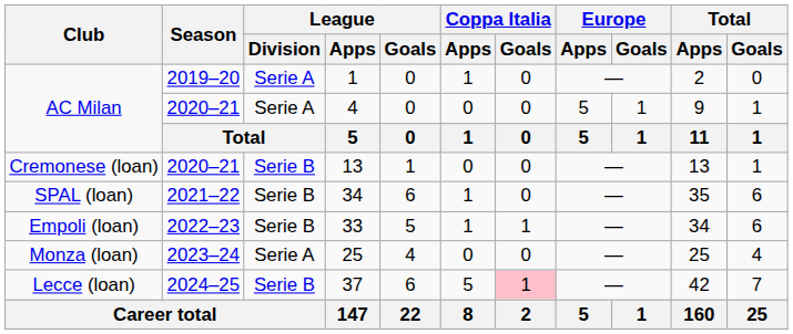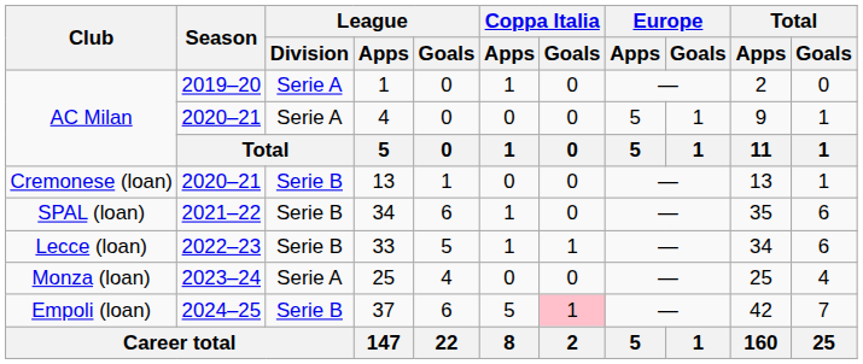 <table class="wikitable" style="text-align:center">
 <tr>
 <th rowspan="2">Club</th>
 <th rowspan="2">Season</th>
 <th colspan="3">League</th>
 <th colspan="2"><a href='#'>Coppa Italia</a></th>
 <th colspan="2"><a href='#'>Europe</a></th>
 <th colspan="2">Total</th>
 </tr>
 <tr>
 <th>Division</th>
 <th>Apps</th>
 <th>Goals</th>
 <th>Apps</th>
 <th>Goals</th>
 <th>Apps</th>
 <th>Goals</th>
 <th>Apps</th>
 <th>Goals</th>
 </tr>
 <tr>
 <td rowspan="3"><a href='#'>AC Milan</a></td>
 <td><a href='#'>2019–20</a></td>
 <td><a href='#'>Serie A</a></td>
 <td>1</td>
 <td>0</td>
 <td>1</td>
 <td>0</td>
 <td colspan="2">—</td>
 <td>2</td>
 <td>0</td>
 </tr>
 <tr>
 <td><a href='#'>2020–21</a></td>
 <td>Serie A</td>
 <td>4</td>
 <td>0</td>
 <td>0</td>
 <td>0</td>
 <td>5</td>
 <td>1</td>
 <td>9</td>
 <td>1</td>
 </tr>
 <tr>
 <th colspan="2">Total</th>
 <th>5</th>
 <th>0</th>
 <th>1</th>
 <th>0</th>
 <th>5</th>
 <th>1</th>
 <th>11</th>
 <th>1</th>
 </tr>
 <tr>
 <td><a href='#'>Cremonese</a> (loan)</td>
 <td><a href='#'>2020–21</a></td>
 <td><a href='#'>Serie B</a></td>
 <td>13</td>
 <td>1</td>
 <td>0</td>
 <td>0</td>
 <td colspan="2">—</td>
 <td>13</td>
 <td>1</td>
 </tr>
 <tr>
 <td><a href='#'>SPAL</a> (loan)</td>
 <td><a href='#'>2021–22</a></td>
 <td>Serie B</td>
 <td>34</td>
 <td>6</td>
 <td>1</td>
 <td>0</td>
 <td colspan="2">—</td>
 <td>35</td>
 <td>6</td>
 </tr>
 <tr>
-<td><a href='#'>Empoli</a> (loan)</td>
+<td><a href='#'>Lecce</a> (loan)</td>
 <td><a href='#'>2022–23</a></td>
 <td>Serie B</td>
 <td>33</td>
 <td>5</td>
 <td>1</td>
 <td>1</td>
 <td colspan="2">—</td>
 <td>34</td>
 <td>6</td>
 </tr>
 <tr>
 <td><a href='#'>Monza</a> (loan)</td>
 <td><a href='#'>2023–24</a></td>
 <td>Serie A</td>
 <td>25</td>
 <td>4</td>
 <td>0</td>
 <td>0</td>
 <td colspan="2">—</td>
 <td>25</td>
 <td>4</td>
 </tr>
 <tr>
-<td><a href='#'>Lecce</a> (loan)</td>
+<td><a href='#'>Empoli</a> (loan)</td>
 <td><a href='#'>2024–25</a></td>
 <td><a href='#'>Serie B</a></td>
 <td>37</td>
 <td>6</td>
 <td>5</td>
 <td style="background: pink;">1</td>
 <td colspan="2">—</td>
 <td>42</td>
 <td>7</td>
 </tr>
 <tr>
 <th colspan="3">Career total</th>
 <th>147</th>
 <th>22</th>
 <th>8</th>
 <th>2</th>
 <th>5</th>
 <th>1</th>
 <th>160</th>
 <th>25</th>
 </tr>
 </table>
